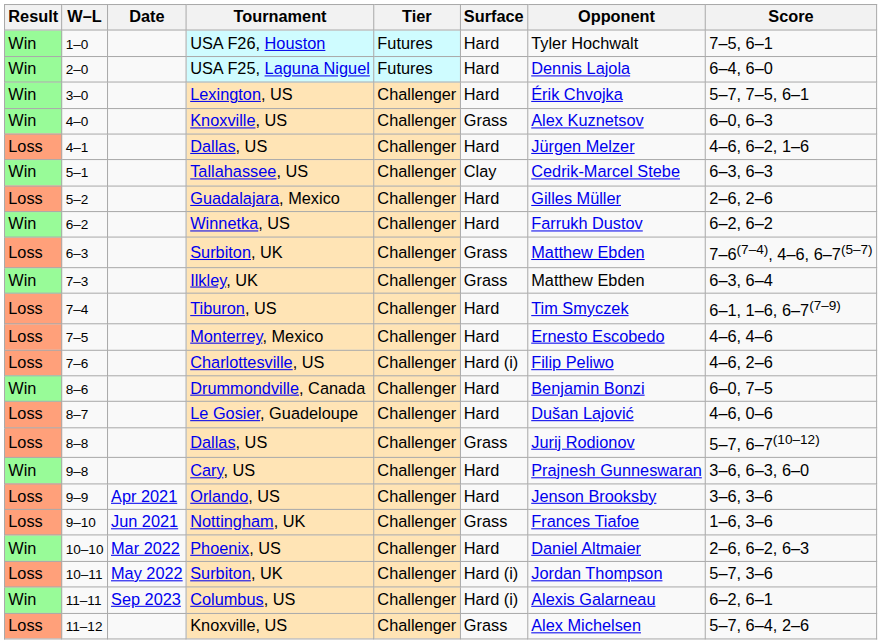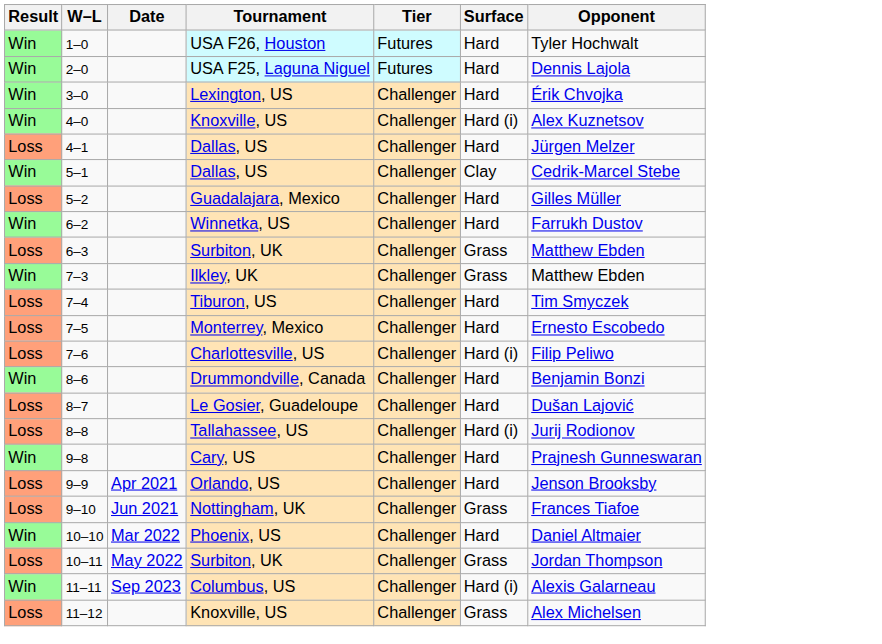 <table class="sortable wikitable">
 <tr>
 <th>Result</th>
 <th class="unsortable">W–L</th>
 <th>Date</th>
 <th>Tournament</th>
 <th>Tier</th>
 <th>Surface</th>
 <th>Opponent</th>
-<th class="unsortable">Score</th>
 </tr>
 <tr>
 <td bgcolor=98FB98>Win</td>
 <td><small>1–0</small></td>
 <td></td>
 <td style="background:#cffcff;">USA F26, <a href='#'>Houston</a></td>
 <td style="background:#cffcff;">Futures</td>
 <td>Hard</td>
 <td> Tyler Hochwalt</td>
-<td>7–5, 6–1</td>
 </tr>
 <tr>
 <td bgcolor=98FB98>Win</td>
 <td><small>2–0</small></td>
 <td></td>
 <td style="background:#cffcff;">USA F25, <a href='#'>Laguna Niguel</a></td>
 <td style="background:#cffcff;">Futures</td>
 <td>Hard</td>
 <td> <a href='#'>Dennis Lajola</a></td>
-<td>6–4, 6–0</td>
 </tr>
 <tr>
 <td bgcolor=98FB98>Win</td>
 <td><small>3–0</small></td>
 <td><a href='#'></a></td>
 <td style="background:moccasin;"><a href='#'>Lexington</a>, US</td>
 <td style="background:moccasin;">Challenger</td>
 <td>Hard</td>
 <td> <a href='#'>Érik Chvojka</a></td>
-<td>5–7, 7–5, 6–1</td>
 </tr>
 <tr>
 <td bgcolor=98FB98>Win</td>
 <td><small>4–0</small></td>
 <td><a href='#'></a></td>
 <td style="background:moccasin;"><a href='#'>Knoxville</a>, US</td>
 <td style="background:moccasin;">Challenger</td>
-<td>Grass</td>
+<td>Hard (i)</td>
 <td> <a href='#'>Alex Kuznetsov</a></td>
-<td>6–0, 6–3</td>
 </tr>
 <tr>
 <td bgcolor=FFA07A>Loss</td>
 <td><small>4–1</small></td>
 <td><a href='#'></a></td>
 <td style="background:moccasin;"><a href='#'>Dallas</a>, US</td>
 <td style="background:moccasin;">Challenger</td>
 <td>Hard</td>
 <td> <a href='#'>Jürgen Melzer</a></td>
-<td>4–6, 6–2, 1–6</td>
 </tr>
 <tr>
 <td bgcolor=98FB98>Win</td>
 <td><small>5–1</small></td>
 <td><a href='#'></a></td>
-<td style="background:moccasin;"><a href='#'>Tallahassee</a>, US</td>
+<td style="background:moccasin;"><a href='#'>Dallas</a>, US</td>
 <td style="background:moccasin;">Challenger</td>
 <td>Clay</td>
 <td> <a href='#'>Cedrik-Marcel Stebe</a></td>
-<td>6–3, 6–3</td>
 </tr>
 <tr>
 <td bgcolor=FFA07A>Loss</td>
 <td><small>5–2</small></td>
 <td><a href='#'></a></td>
 <td style="background:moccasin;"><a href='#'>Guadalajara</a>, Mexico</td>
 <td style="background:moccasin;">Challenger</td>
 <td>Hard</td>
 <td> <a href='#'>Gilles Müller</a></td>
-<td>2–6, 2–6</td>
 </tr>
 <tr>
 <td bgcolor=98FB98>Win</td>
 <td><small>6–2</small></td>
 <td><a href='#'></a></td>
 <td style="background:moccasin;"><a href='#'>Winnetka</a>, US</td>
 <td style="background:moccasin;">Challenger</td>
 <td>Hard</td>
 <td> <a href='#'>Farrukh Dustov</a></td>
-<td>6–2, 6–2</td>
 </tr>
 <tr>
 <td bgcolor=FFA07A>Loss</td>
 <td><small>6–3</small></td>
 <td><a href='#'></a></td>
 <td style="background:moccasin;"><a href='#'>Surbiton</a>, UK</td>
 <td style="background:moccasin;">Challenger</td>
 <td>Grass</td>
 <td> <a href='#'>Matthew Ebden</a></td>
-<td>7–6<sup>(7–4)</sup>, 4–6, 6–7<sup>(5–7)</sup></td>
 </tr>
 <tr>
 <td bgcolor=98FB98>Win</td>
 <td><small>7–3</small></td>
 <td><a href='#'></a></td>
 <td style="background:moccasin;"><a href='#'>Ilkley</a>, UK</td>
 <td style="background:moccasin;">Challenger</td>
 <td>Grass</td>
 <td> Matthew Ebden</td>
-<td>6–3, 6–4</td>
 </tr>
 <tr>
 <td bgcolor=FFA07A>Loss</td>
 <td><small>7–4</small></td>
 <td><a href='#'></a></td>
 <td style="background:moccasin;"><a href='#'>Tiburon</a>, US</td>
 <td style="background:moccasin;">Challenger</td>
 <td>Hard</td>
 <td> <a href='#'>Tim Smyczek</a></td>
-<td>6–1, 1–6, 6–7<sup>(7–9)</sup></td>
 </tr>
 <tr>
 <td bgcolor=FFA07A>Loss</td>
 <td><small>7–5</small></td>
 <td><a href='#'></a></td>
 <td style="background:moccasin;"><a href='#'>Monterrey</a>, Mexico</td>
 <td style="background:moccasin;">Challenger</td>
 <td>Hard</td>
 <td> <a href='#'>Ernesto Escobedo</a></td>
-<td>4–6, 4–6</td>
 </tr>
 <tr>
 <td bgcolor=FFA07A>Loss</td>
 <td><small>7–6</small></td>
 <td><a href='#'></a></td>
 <td style="background:moccasin;"><a href='#'>Charlottesville</a>, US</td>
 <td style="background:moccasin;">Challenger</td>
 <td>Hard (i)</td>
 <td> <a href='#'>Filip Peliwo</a></td>
-<td>4–6, 2–6</td>
 </tr>
 <tr>
 <td bgcolor=98FB98>Win</td>
 <td><small>8–6</small></td>
 <td><a href='#'></a></td>
 <td style="background:moccasin;"><a href='#'>Drummondville</a>, Canada</td>
 <td style="background:moccasin;">Challenger</td>
 <td>Hard</td>
 <td> <a href='#'>Benjamin Bonzi</a></td>
-<td>6–0, 7–5</td>
 </tr>
 <tr>
 <td bgcolor=FFA07A>Loss</td>
 <td><small>8–7</small></td>
 <td><a href='#'></a></td>
 <td style="background:moccasin;"><a href='#'>Le Gosier</a>, Guadeloupe</td>
 <td style="background:moccasin;">Challenger</td>
 <td>Hard</td>
 <td> <a href='#'>Dušan Lajović</a></td>
-<td>4–6, 0–6</td>
 </tr>
 <tr>
 <td bgcolor=FFA07A>Loss</td>
 <td><small>8–8</small></td>
 <td><a href='#'></a></td>
-<td style="background:moccasin;"><a href='#'>Dallas</a>, US</td>
+<td style="background:moccasin;"><a href='#'>Tallahassee</a>, US</td>
 <td style="background:moccasin;">Challenger</td>
-<td>Grass</td>
+<td>Hard (i)</td>
 <td> <a href='#'>Jurij Rodionov</a></td>
-<td>5–7, 6–7<sup>(10–12)</sup></td>
 </tr>
 <tr>
 <td bgcolor=98FB98>Win</td>
 <td><small>9–8</small></td>
 <td><a href='#'></a></td>
 <td style="background:moccasin;"><a href='#'>Cary</a>, US</td>
 <td style="background:moccasin;">Challenger</td>
 <td>Hard</td>
 <td> <a href='#'>Prajnesh Gunneswaran</a></td>
-<td>3–6, 6–3, 6–0</td>
 </tr>
 <tr>
 <td bgcolor=FFA07A>Loss</td>
 <td><small>9–9</small></td>
 <td><a href='#'>Apr 2021</a></td>
 <td style="background:moccasin;"><a href='#'>Orlando</a>, US</td>
 <td style="background:moccasin;">Challenger</td>
 <td>Hard</td>
 <td> <a href='#'>Jenson Brooksby</a></td>
-<td>3–6, 3–6</td>
 </tr>
 <tr>
 <td bgcolor=FFA07A>Loss</td>
 <td><small>9–10</small></td>
 <td><a href='#'>Jun 2021</a></td>
 <td style="background:moccasin;"><a href='#'>Nottingham</a>, UK</td>
 <td style="background:moccasin;">Challenger</td>
 <td>Grass</td>
 <td> <a href='#'>Frances Tiafoe</a></td>
-<td>1–6, 3–6</td>
 </tr>
 <tr>
 <td bgcolor=98FB98>Win</td>
 <td><small>10–10</small></td>
 <td><a href='#'>Mar 2022</a></td>
 <td style="background:moccasin;"><a href='#'>Phoenix</a>, US</td>
 <td style="background:moccasin;">Challenger</td>
 <td>Hard</td>
 <td> <a href='#'>Daniel Altmaier</a></td>
-<td>2–6, 6–2, 6–3</td>
 </tr>
 <tr>
 <td bgcolor=FFA07A>Loss</td>
 <td><small>10–11</small></td>
 <td><a href='#'>May 2022</a></td>
 <td style="background:moccasin;"><a href='#'>Surbiton</a>, UK</td>
 <td style="background:moccasin;">Challenger</td>
-<td>Hard (i)</td>
+<td>Grass</td>
 <td> <a href='#'>Jordan Thompson</a></td>
-<td>5–7, 3–6</td>
 </tr>
 <tr>
 <td bgcolor=98FB98>Win</td>
 <td><small>11–11</small></td>
 <td><a href='#'>Sep 2023</a></td>
 <td style="background:moccasin;"><a href='#'>Columbus</a>, US</td>
 <td style="background:moccasin;">Challenger</td>
 <td>Hard (i)</td>
 <td> <a href='#'>Alexis Galarneau</a></td>
-<td>6–2, 6–1</td>
 </tr>
 <tr>
 <td bgcolor=FFA07A>Loss</td>
 <td><small>11–12</small></td>
 <td><a href='#'></a></td>
 <td style="background:moccasin;">Knoxville, US</td>
 <td style="background:moccasin;">Challenger</td>
 <td>Grass</td>
 <td> <a href='#'>Alex Michelsen</a></td>
-<td>5–7, 6–4, 2–6</td>
 </tr>
 </table>
